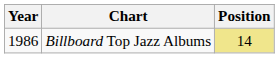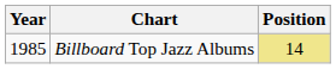 <table class="wikitable">
 <tr>
 <th>Year</th>
 <th>Chart</th>
 <th>Position</th>
 </tr>
 <tr>
-<td>1986</td>
+<td>1985</td>
 <td><em>Billboard</em> Top Jazz Albums</td>
 <td align="center" style="background: khaki;">14</td>
 </tr>
 </table>
